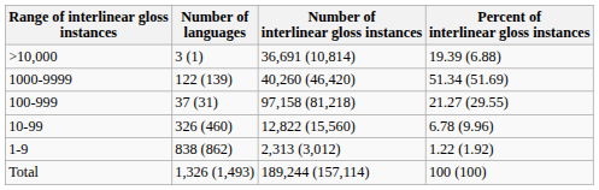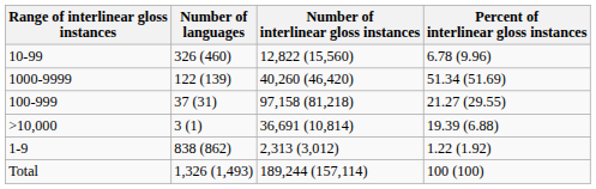 <table class="wikitable">
 <tr>
 <th>Range of interlinear gloss<br>instances</th>
 <th>Number of<br>languages</th>
 <th>Number of<br>interlinear gloss instances</th>
 <th>Percent of<br>interlinear gloss instances</th>
 </tr>
 <tr>
-<td>>10,000</td>
-<td>3 (1)</td>
-<td>36,691 (10,814)</td>
-<td>19.39 (6.88)</td>
+<td>10-99</td>
+<td>326 (460)</td>
+<td>12,822 (15,560)</td>
+<td>6.78 (9.96)</td>
 </tr>
 <tr>
 <td>1000-9999</td>
 <td>122 (139)</td>
 <td>40,260 (46,420)</td>
 <td>51.34 (51.69)</td>
 </tr>
 <tr>
 <td>100-999</td>
 <td>37 (31)</td>
 <td>97,158 (81,218)</td>
 <td>21.27 (29.55)</td>
 </tr>
 <tr>
-<td>10-99</td>
-<td>326 (460)</td>
-<td>12,822 (15,560)</td>
-<td>6.78 (9.96)</td>
+<td>>10,000</td>
+<td>3 (1)</td>
+<td>36,691 (10,814)</td>
+<td>19.39 (6.88)</td>
 </tr>
 <tr>
 <td>1-9</td>
 <td>838 (862)</td>
 <td>2,313 (3,012)</td>
 <td>1.22 (1.92)</td>
 </tr>
 <tr>
 <td>Total</td>
 <td>1,326 (1,493)</td>
 <td>189,244 (157,114)</td>
 <td>100 (100)</td>
 </tr>
 </table>
